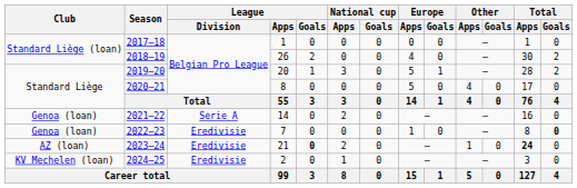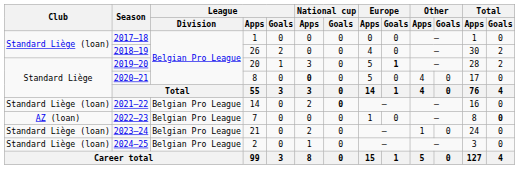 <table class=wikitable style=text-align:center>
 <tr>
 <th rowspan="2">Club</th>
 <th rowspan="2">Season</th>
 <th colspan="3">League</th>
 <th colspan="2">National cup</th>
 <th colspan="2">Europe</th>
 <th colspan="2">Other</th>
 <th colspan="2">Total</th>
 </tr>
 <tr>
 <th>Division</th>
 <th>Apps</th>
 <th>Goals</th>
 <th>Apps</th>
 <th>Goals</th>
 <th>Apps</th>
 <th>Goals</th>
 <th>Apps</th>
 <th>Goals</th>
 <th>Apps</th>
 <th>Goals</th>
 </tr>
 <tr>
 <td rowspan="2"><a href='#'>Standard Liège</a> (loan)</td>
 <td><a href='#'>2017–18</a></td>
 <td rowspan="4"><a href='#'>Belgian Pro League</a></td>
 <td>1</td>
 <td>0</td>
 <td>0</td>
 <td>0</td>
 <td>0</td>
 <td>0</td>
 <td colspan="2">–</td>
 <td>1</td>
 <td>0</td>
 </tr>
 <tr>
 <td><a href='#'>2018–19</a></td>
 <td>26</td>
 <td>2</td>
 <td>0</td>
 <td>0</td>
 <td>4</td>
 <td>0</td>
 <td colspan="2">–</td>
 <td>30</td>
 <td>2</td>
 </tr>
 <tr>
 <td rowspan="3">Standard Liège</td>
 <td><a href='#'>2019–20</a></td>
 <td>20</td>
 <td>1</td>
 <td>3</td>
 <td>0</td>
 <td>5</td>
-<td>1</td>
+<td><strong>1</strong></td>
 <td colspan="2">–</td>
 <td>28</td>
 <td>2</td>
 </tr>
 <tr>
 <td><a href='#'>2020–21</a></td>
 <td>8</td>
 <td>0</td>
-<td>0</td>
+<td><strong>0</strong></td>
 <td>0</td>
 <td>5</td>
 <td>0</td>
 <td>4</td>
 <td>0</td>
 <td>17</td>
 <td>0</td>
 </tr>
 <tr>
 <th colspan="2">Total</th>
 <th>55</th>
 <th>3</th>
 <th>3</th>
 <th>0</th>
 <th>14</th>
 <th>1</th>
 <th>4</th>
 <th>0</th>
 <th>76</th>
 <th>4</th>
 </tr>
 <tr>
-<td><a href='#'>Genoa</a> (loan)</td>
+<td>Standard Liège (loan)</td>
 <td><a href='#'>2021–22</a></td>
-<td><a href='#'>Serie A</a></td>
+<td>Belgian Pro League</td>
 <td>14</td>
 <td>0</td>
 <td>2</td>
-<td>0</td>
+<td><strong>0</strong></td>
 <td colspan="2">–</td>
 <td colspan="2">–</td>
 <td>16</td>
 <td>0</td>
 </tr>
 <tr>
-<td><a href='#'>Genoa</a> (loan)</td>
+<td><a href='#'>AZ</a> (loan)</td>
 <td><a href='#'>2022–23</a></td>
-<td><a href='#'>Eredivisie</a></td>
+<td>Belgian Pro League</td>
 <td>7</td>
 <td>0</td>
 <td>0</td>
 <td>0</td>
 <td>1</td>
 <td>0</td>
 <td colspan="2">–</td>
 <td>8</td>
 <td><strong>0</strong></td>
 </tr>
 <tr>
-<td><a href='#'>AZ</a> (loan)</td>
+<td>Standard Liège (loan)</td>
 <td><a href='#'>2023–24</a></td>
-<td><a href='#'>Eredivisie</a></td>
+<td>Belgian Pro League</td>
 <td>21</td>
-<td><strong>0</strong></td>
+<td>0</td>
 <td>2</td>
 <td>0</td>
 <td colspan="2">–</td>
 <td>1</td>
 <td>0</td>
-<td><strong>24</strong></td>
+<td>24</td>
 <td>0</td>
 </tr>
 <tr>
-<td><a href='#'>KV Mechelen</a> (loan)</td>
+<td>Standard Liège (loan)</td>
 <td><a href='#'>2024–25</a></td>
-<td><a href='#'>Eredivisie</a></td>
+<td>Belgian Pro League</td>
 <td>2</td>
 <td>0</td>
 <td>1</td>
 <td>0</td>
 <td colspan="2">–</td>
 <td colspan="2">–</td>
 <td>3</td>
 <td>0</td>
 </tr>
 <tr>
 <th colspan="3">Career total</th>
 <th>99</th>
 <th>3</th>
 <th>8</th>
 <th>0</th>
 <th>15</th>
 <th>1</th>
 <th>5</th>
 <th>0</th>
 <th>127</th>
 <th>4</th>
 </tr>
 </table>
